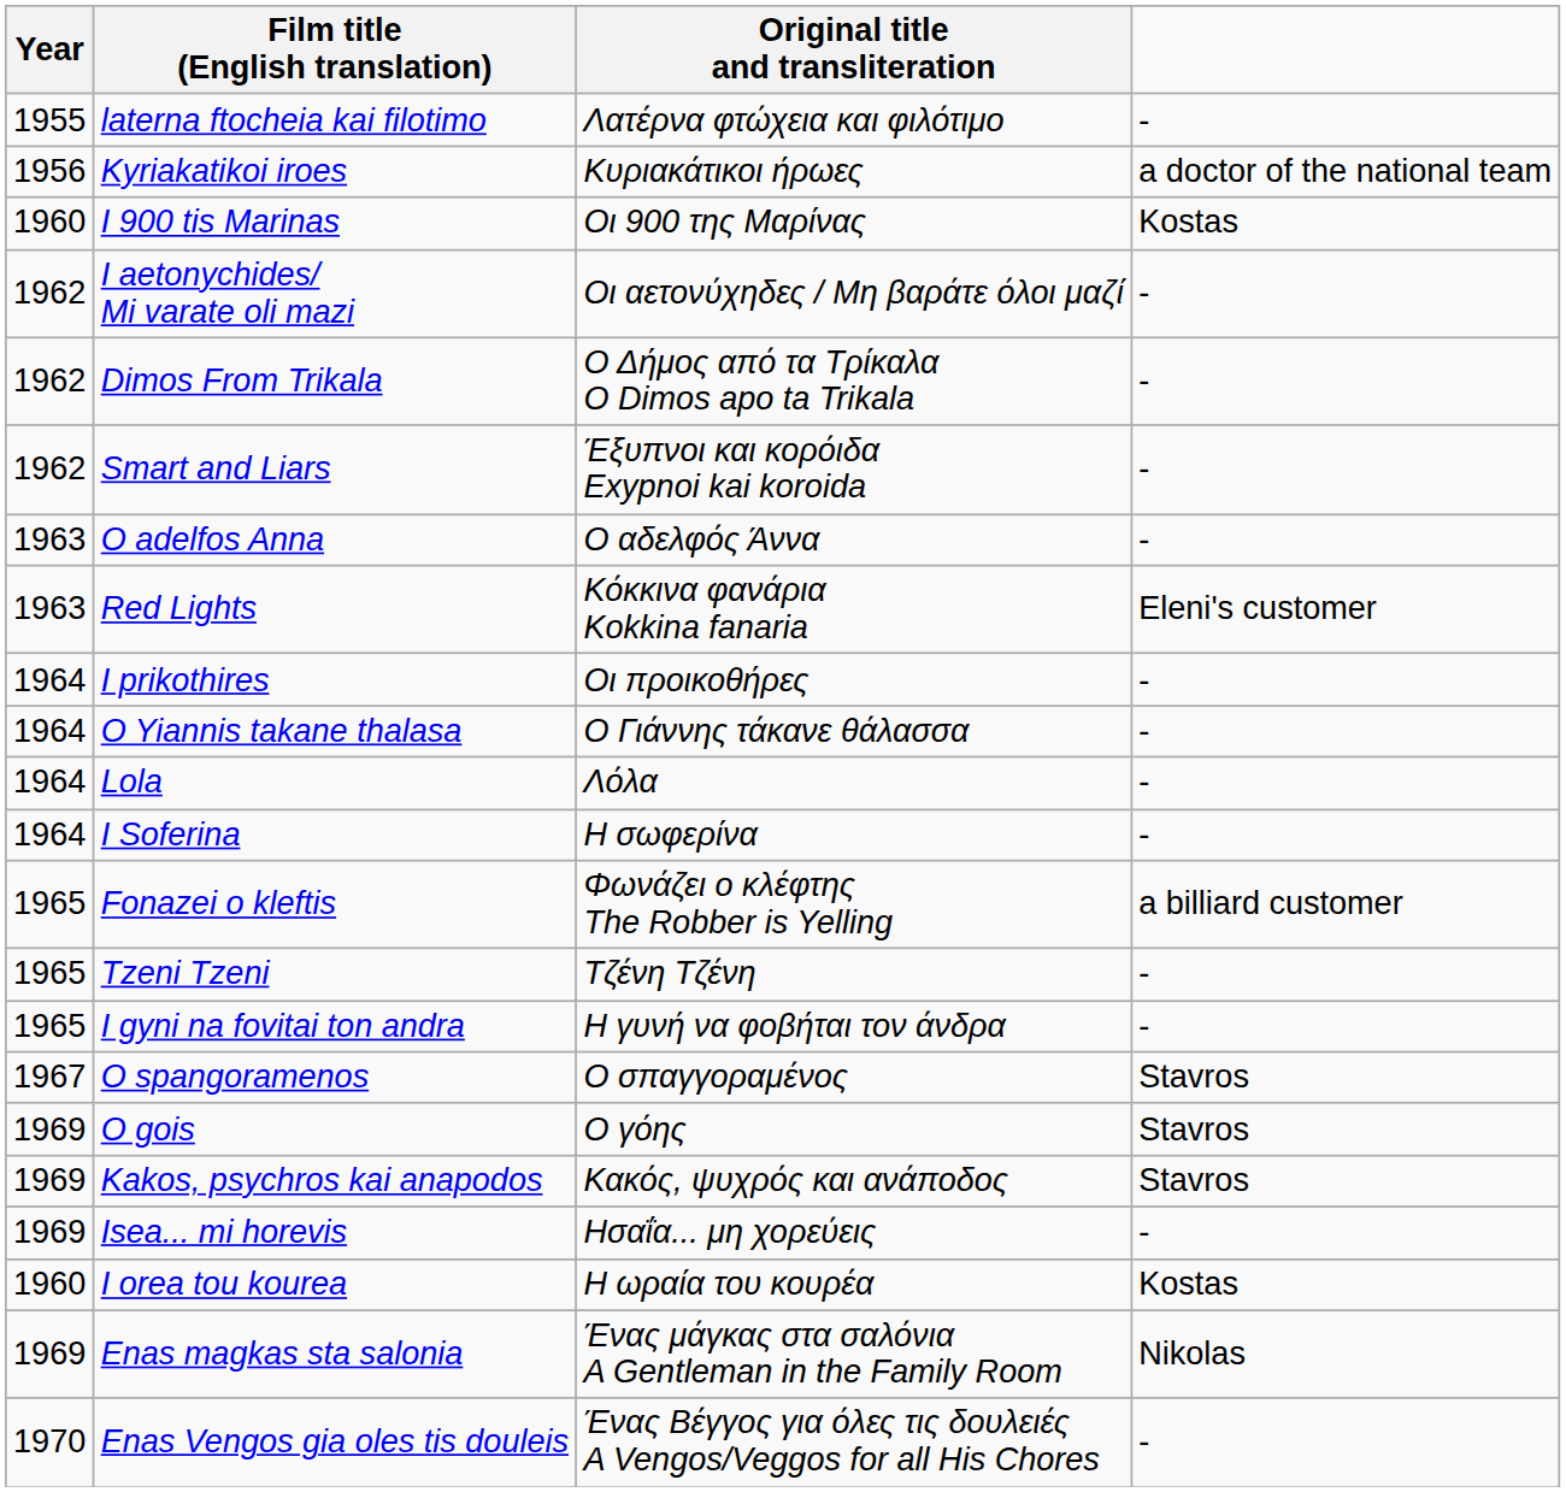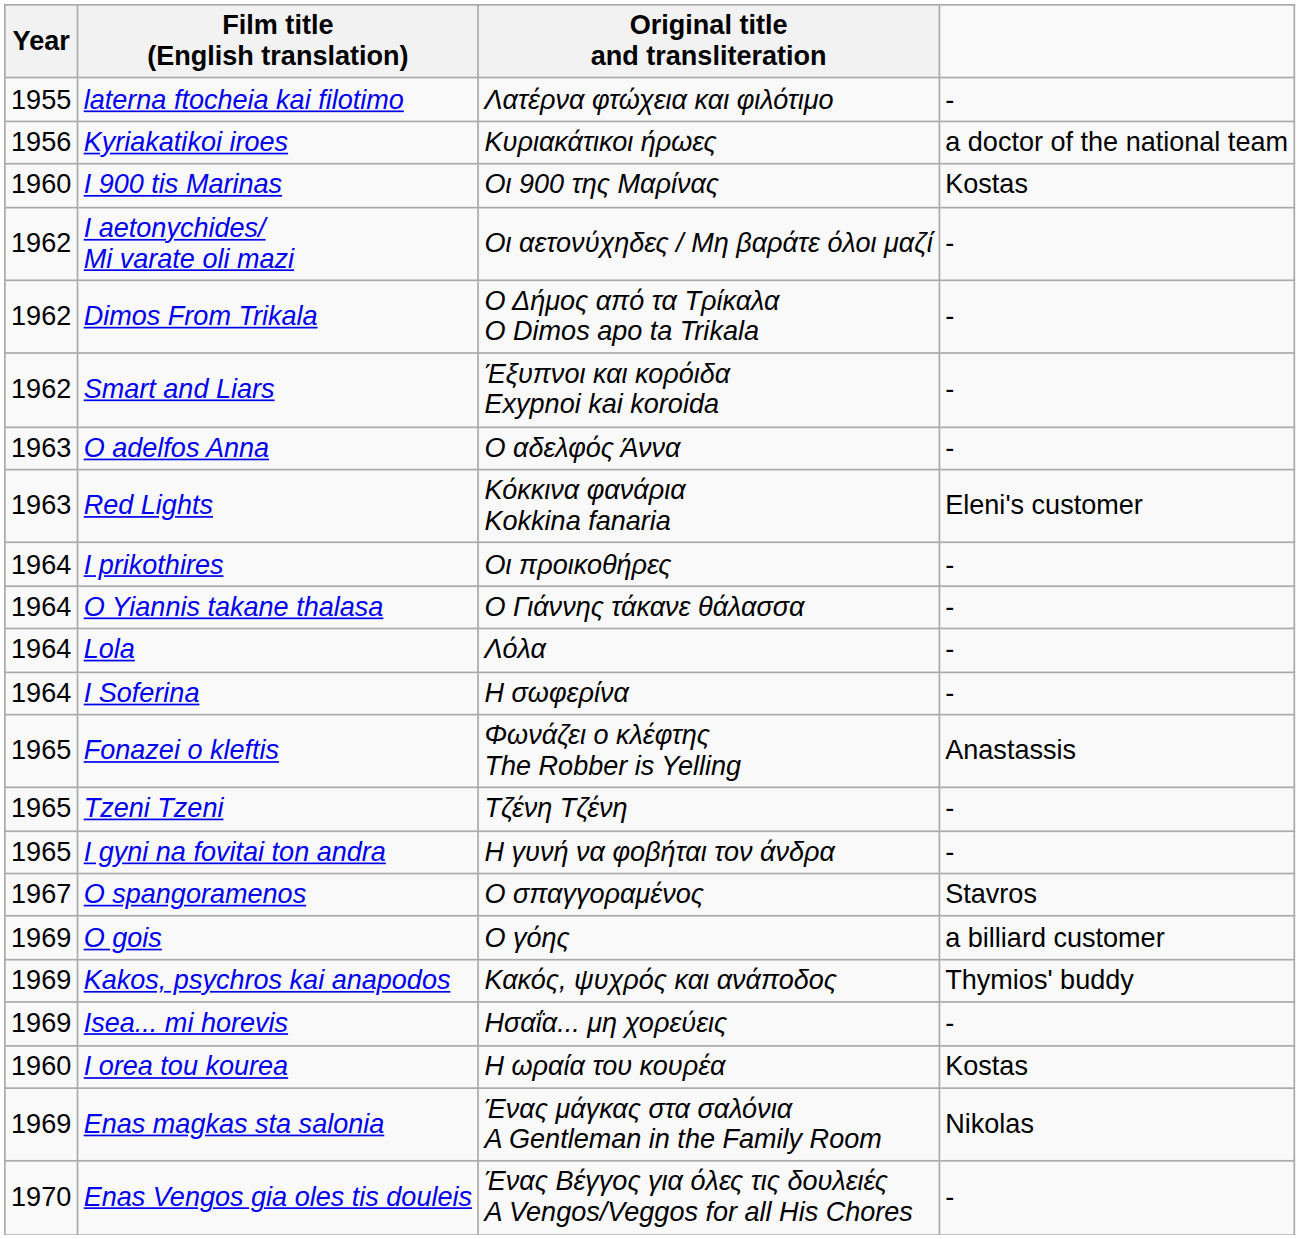 <table class="wikitable">
 <tr>
 <th>Year</th>
 <th>Film title<br>(English translation)</th>
 <th>Original title<br>and transliteration</th>
 </tr>
 <tr>
 <td>1955</td>
 <td><em><a href='#'>laterna ftocheia kai filotimo</a></em></td>
 <td><em>Λατέρνα φτώχεια και φιλότιμο</em></td>
 <td>-</td>
 </tr>
 <tr>
 <td>1956</td>
 <td><em><a href='#'>Kyriakatikoi iroes</a></em></td>
 <td><em>Κυριακάτικοι ήρωες</em></td>
 <td>a doctor of the national team</td>
 </tr>
 <tr>
 <td>1960</td>
 <td><em><a href='#'>I 900 tis Marinas</a></em></td>
 <td><em>Οι 900 της Μαρίνας</em></td>
 <td>Kostas</td>
 </tr>
 <tr>
 <td>1962</td>
 <td><em><a href='#'>I aetonychides/<br>Mi varate oli mazi</a></em></td>
 <td><em>Οι αετονύχηδες / Μη βαράτε όλοι μαζί</em></td>
 <td>-</td>
 </tr>
 <tr>
 <td>1962</td>
 <td><em><a href='#'>Dimos From Trikala</a></em></td>
 <td><em>Ο Δήμος από τα Τρίκαλα</em><br><em>O Dimos apo ta Trikala</em></td>
 <td>-</td>
 </tr>
 <tr>
 <td>1962</td>
 <td><em><a href='#'>Smart and Liars</a></em></td>
 <td><em>Έξυπνοι και κορόιδα</em><br><em>Exypnoi kai koroida</em></td>
 <td>-</td>
 </tr>
 <tr>
 <td>1963</td>
 <td><em><a href='#'>O adelfos Anna</a></em></td>
 <td><em>Ο αδελφός Άννα</em></td>
 <td>-</td>
 </tr>
 <tr>
 <td>1963</td>
 <td><em><a href='#'>Red Lights</a></em></td>
 <td><em>Κόκκινα φανάρια</em><br><em>Kokkina fanaria</em></td>
 <td>Eleni's customer</td>
 </tr>
 <tr>
 <td>1964</td>
 <td><em><a href='#'>I prikothires</a></em></td>
 <td><em>Οι προικοθήρες</em></td>
 <td>-</td>
 </tr>
 <tr>
 <td>1964</td>
 <td><em><a href='#'>O Yiannis takane thalasa</a></em></td>
 <td><em>Ο Γιάννης τάκανε θάλασσα</em></td>
 <td>-</td>
 </tr>
 <tr>
 <td>1964</td>
 <td><em><a href='#'>Lola</a></em></td>
 <td><em>Λόλα</em></td>
 <td>-</td>
 </tr>
 <tr>
 <td>1964</td>
 <td><em><a href='#'>I Soferina</a></em></td>
 <td><em>Η σωφερίνα</em></td>
 <td>-</td>
 </tr>
 <tr>
 <td>1965</td>
 <td><em><a href='#'>Fonazei o kleftis</a></em></td>
 <td><em>Φωνάζει ο κλέφτης</em><br><em>The Robber is Yelling</em></td>
-<td>a billiard customer</td>
+<td>Anastassis</td>
 </tr>
 <tr>
 <td>1965</td>
 <td><em><a href='#'>Tzeni Tzeni</a></em></td>
 <td><em>Τζένη Τζένη</em></td>
 <td>-</td>
 </tr>
 <tr>
 <td>1965</td>
 <td><em><a href='#'>I gyni na fovitai ton andra</a></em></td>
 <td><em>Η γυνή να φοβήται τον άνδρα</em></td>
 <td>-</td>
 </tr>
 <tr>
 <td>1967</td>
 <td><em><a href='#'>O spangoramenos</a></em></td>
 <td><em>Ο σπαγγοραμένος</em></td>
 <td>Stavros</td>
 </tr>
 <tr>
 <td>1969</td>
 <td><em><a href='#'>O gois</a></em></td>
 <td><em>Ο γόης</em></td>
-<td>Stavros</td>
+<td>a billiard customer</td>
 </tr>
 <tr>
 <td>1969</td>
 <td><em><a href='#'>Kakos, psychros kai anapodos</a></em></td>
 <td><em>Κακός, ψυχρός και ανάποδος</em></td>
-<td>Stavros</td>
+<td>Thymios' buddy</td>
 </tr>
 <tr>
 <td>1969</td>
 <td><em><a href='#'>Isea... mi horevis</a></em></td>
 <td><em>Ησαΐα... μη χορεύεις</em></td>
 <td>-</td>
 </tr>
 <tr>
 <td>1960</td>
 <td><em><a href='#'>I orea tou kourea</a></em></td>
 <td><em>Η ωραία του κουρέα</em></td>
 <td>Kostas</td>
 </tr>
 <tr>
 <td>1969</td>
 <td><em><a href='#'>Enas magkas sta salonia</a></em></td>
 <td><em>Ένας μάγκας στα σαλόνια</em><br><em>A Gentleman in the Family Room</em></td>
 <td>Nikolas</td>
 </tr>
 <tr>
 <td>1970</td>
 <td><em><a href='#'>Enas Vengos gia oles tis douleis</a></em></td>
 <td><em>Ένας Βέγγος για όλες τις δουλειές</em><br><em>A Vengos/Veggos for all His Chores</em></td>
 <td>-</td>
 </tr>
 </table>
